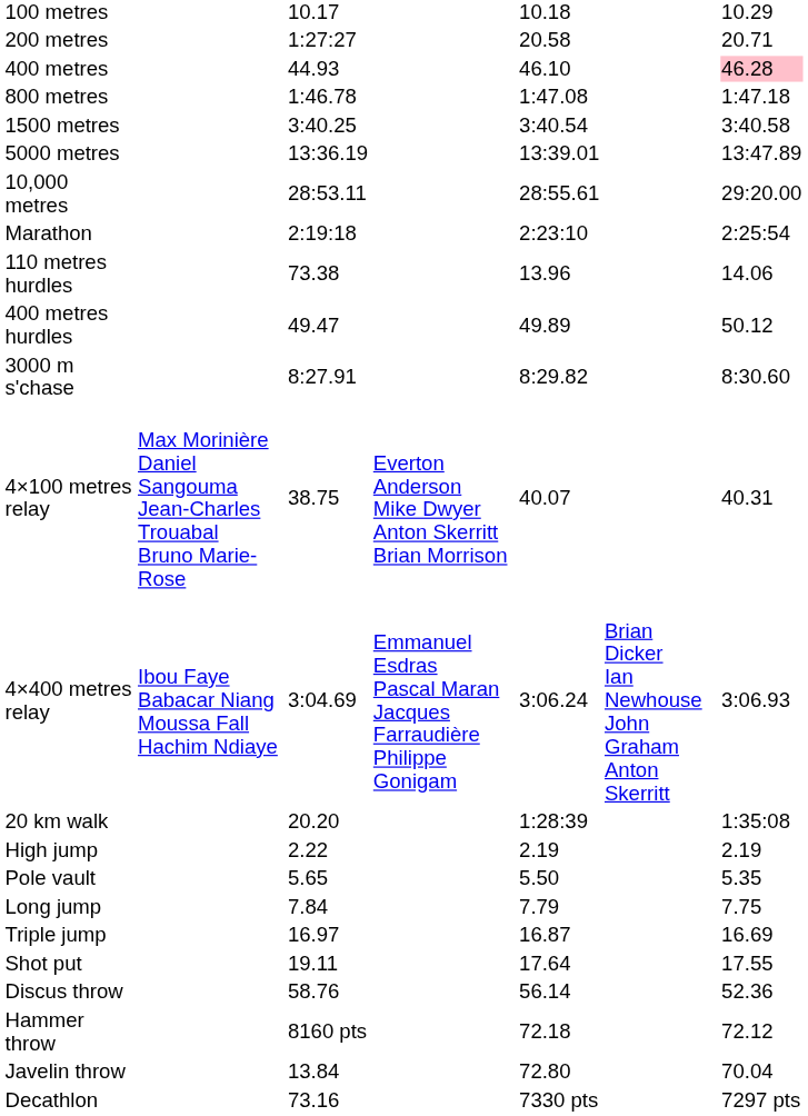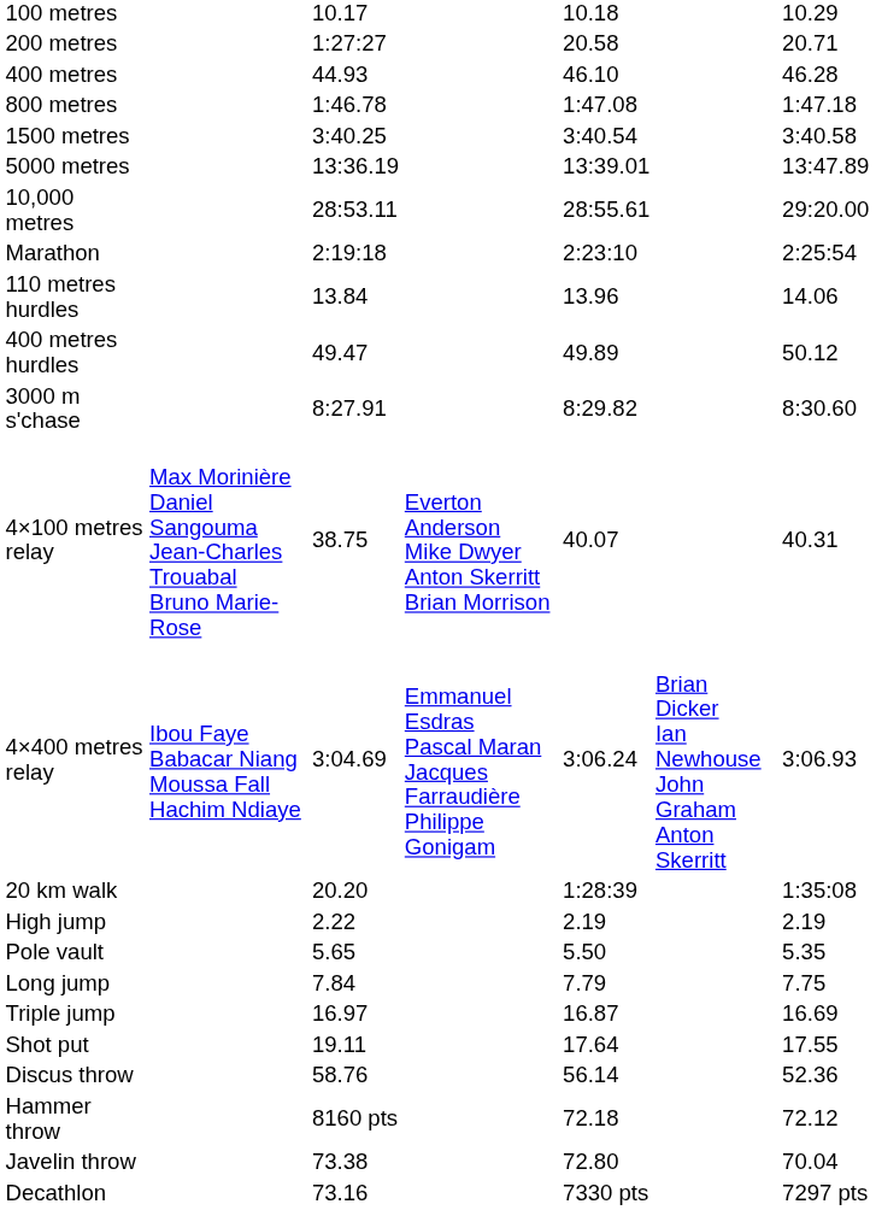 <table>
 <tr>
 <td>100 metres</td>
 <td></td>
 <td>10.17</td>
 <td></td>
 <td>10.18</td>
 <td></td>
 <td>10.29</td>
 </tr>
 <tr>
 <td>200 metres</td>
 <td></td>
 <td>1:27:27</td>
 <td></td>
 <td>20.58</td>
 <td></td>
 <td>20.71</td>
 </tr>
 <tr>
 <td>400 metres</td>
 <td></td>
 <td>44.93</td>
 <td></td>
 <td>46.10</td>
 <td></td>
-<td style="background: pink;">46.28</td>
+<td>46.28</td>
 </tr>
 <tr>
 <td>800 metres</td>
 <td></td>
 <td>1:46.78</td>
 <td></td>
 <td>1:47.08</td>
 <td></td>
 <td>1:47.18</td>
 </tr>
 <tr>
 <td>1500 metres</td>
 <td></td>
 <td>3:40.25</td>
 <td></td>
 <td>3:40.54</td>
 <td></td>
 <td>3:40.58</td>
 </tr>
 <tr>
 <td>5000 metres</td>
 <td></td>
 <td>13:36.19</td>
 <td></td>
 <td>13:39.01</td>
 <td></td>
 <td>13:47.89</td>
 </tr>
 <tr>
 <td>10,000 metres</td>
 <td></td>
 <td>28:53.11</td>
 <td></td>
 <td>28:55.61</td>
 <td></td>
 <td>29:20.00</td>
 </tr>
 <tr>
 <td>Marathon</td>
 <td></td>
 <td>2:19:18</td>
 <td></td>
 <td>2:23:10</td>
 <td></td>
 <td>2:25:54</td>
 </tr>
 <tr>
 <td>110 metres hurdles</td>
 <td></td>
-<td>73.38</td>
+<td>13.84</td>
 <td></td>
 <td>13.96</td>
 <td></td>
 <td>14.06</td>
 </tr>
 <tr>
 <td>400 metres hurdles</td>
 <td></td>
 <td>49.47</td>
 <td></td>
 <td>49.89</td>
 <td></td>
 <td>50.12</td>
 </tr>
 <tr>
 <td>3000 m s'chase</td>
 <td></td>
 <td>8:27.91</td>
 <td></td>
 <td>8:29.82</td>
 <td></td>
 <td>8:30.60</td>
 </tr>
 <tr>
 <td>4×100 metres relay</td>
 <td><br><a href='#'>Max Morinière</a><br><a href='#'>Daniel Sangouma</a><br><a href='#'>Jean-Charles Trouabal</a><br><a href='#'>Bruno Marie-Rose</a></td>
 <td>38.75</td>
 <td><br><a href='#'>Everton Anderson</a><br><a href='#'>Mike Dwyer</a><br><a href='#'>Anton Skerritt</a><br><a href='#'>Brian Morrison</a></td>
 <td>40.07</td>
 <td></td>
 <td>40.31</td>
 </tr>
 <tr>
 <td>4×400 metres relay</td>
 <td><br><a href='#'>Ibou Faye</a><br><a href='#'>Babacar Niang</a><br><a href='#'>Moussa Fall</a><br><a href='#'>Hachim Ndiaye</a></td>
 <td>3:04.69</td>
 <td><br><a href='#'>Emmanuel Esdras</a><br><a href='#'>Pascal Maran</a><br><a href='#'>Jacques Farraudière</a><br><a href='#'>Philippe Gonigam</a></td>
 <td>3:06.24</td>
 <td><br><a href='#'>Brian Dicker</a><br><a href='#'>Ian Newhouse</a><br><a href='#'>John Graham</a><br><a href='#'>Anton Skerritt</a></td>
 <td>3:06.93</td>
 </tr>
 <tr>
 <td>20 km walk</td>
 <td></td>
 <td>20.20</td>
 <td></td>
 <td>1:28:39</td>
 <td></td>
 <td>1:35:08</td>
 </tr>
 <tr>
 <td>High jump</td>
 <td></td>
 <td>2.22</td>
 <td></td>
 <td>2.19</td>
 <td></td>
 <td>2.19</td>
 </tr>
 <tr>
 <td>Pole vault</td>
 <td></td>
 <td>5.65</td>
 <td></td>
 <td>5.50</td>
 <td></td>
 <td>5.35</td>
 </tr>
 <tr>
 <td>Long jump</td>
 <td></td>
 <td>7.84</td>
 <td></td>
 <td>7.79</td>
 <td></td>
 <td>7.75</td>
 </tr>
 <tr>
 <td>Triple jump</td>
 <td></td>
 <td>16.97</td>
 <td></td>
 <td>16.87</td>
 <td></td>
 <td>16.69</td>
 </tr>
 <tr>
 <td>Shot put</td>
 <td></td>
 <td>19.11</td>
 <td></td>
 <td>17.64</td>
 <td></td>
 <td>17.55</td>
 </tr>
 <tr>
 <td>Discus throw</td>
 <td></td>
 <td>58.76</td>
 <td></td>
 <td>56.14</td>
 <td></td>
 <td>52.36</td>
 </tr>
 <tr>
 <td>Hammer throw</td>
 <td></td>
 <td>8160 pts</td>
 <td></td>
 <td>72.18</td>
 <td></td>
 <td>72.12</td>
 </tr>
 <tr>
 <td>Javelin throw</td>
 <td></td>
-<td>13.84</td>
+<td>73.38</td>
 <td></td>
 <td>72.80</td>
 <td></td>
 <td>70.04</td>
 </tr>
 <tr>
 <td>Decathlon</td>
 <td></td>
 <td>73.16</td>
 <td></td>
 <td>7330 pts</td>
 <td></td>
 <td>7297 pts</td>
 </tr>
 </table>
